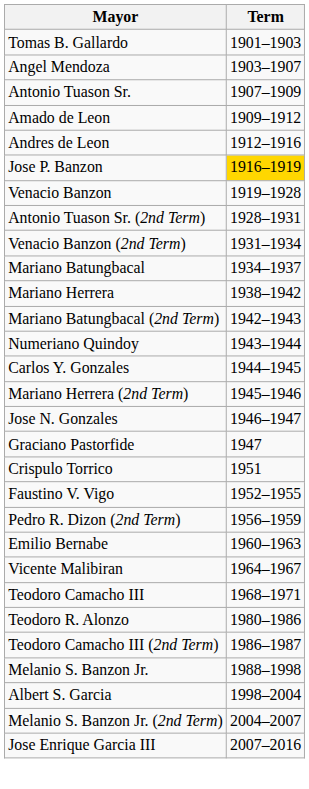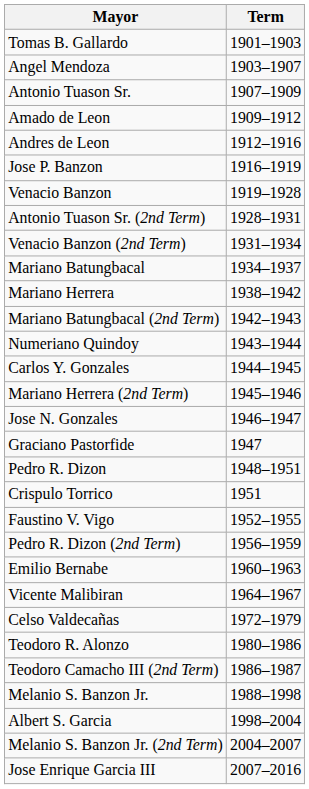 <table class="wikitable">
 <tr>
 <th>Mayor</th>
 <th>Term</th>
 </tr>
 <tr>
 <td>Tomas B. Gallardo</td>
 <td>1901–1903</td>
 </tr>
 <tr>
 <td>Angel Mendoza</td>
 <td>1903–1907</td>
 </tr>
 <tr>
 <td>Antonio Tuason Sr.</td>
 <td>1907–1909</td>
 </tr>
 <tr>
 <td>Amado de Leon</td>
 <td>1909–1912</td>
 </tr>
 <tr>
 <td>Andres de Leon</td>
 <td>1912–1916</td>
 </tr>
 <tr>
 <td>Jose P. Banzon</td>
-<td style="background: gold;">1916–1919</td>
+<td>1916–1919</td>
 </tr>
 <tr>
 <td>Venacio Banzon</td>
 <td>1919–1928</td>
 </tr>
 <tr>
 <td>Antonio Tuason Sr. (<em>2nd Term</em>)</td>
 <td>1928–1931</td>
 </tr>
 <tr>
 <td>Venacio Banzon (<em>2nd Term</em>)</td>
 <td>1931–1934</td>
 </tr>
 <tr>
 <td>Mariano Batungbacal</td>
 <td>1934–1937</td>
 </tr>
 <tr>
 <td>Mariano Herrera</td>
 <td>1938–1942</td>
 </tr>
 <tr>
 <td>Mariano Batungbacal (<em>2nd Term</em>)</td>
 <td>1942–1943</td>
 </tr>
 <tr>
 <td>Numeriano Quindoy</td>
 <td>1943–1944</td>
 </tr>
 <tr>
 <td>Carlos Y. Gonzales</td>
 <td>1944–1945</td>
 </tr>
 <tr>
 <td>Mariano Herrera (<em>2nd Term</em>)</td>
 <td>1945–1946</td>
 </tr>
 <tr>
 <td>Jose N. Gonzales</td>
 <td>1946–1947</td>
 </tr>
 <tr>
 <td>Graciano Pastorfide</td>
 <td>1947</td>
 </tr>
 <tr>
+<td>Pedro R. Dizon</td>
+<td>1948–1951</td>
+</tr>
+<tr>
 <td>Crispulo Torrico</td>
 <td>1951</td>
 </tr>
 <tr>
 <td>Faustino V. Vigo</td>
 <td>1952–1955</td>
 </tr>
 <tr>
 <td>Pedro R. Dizon (<em>2nd Term</em>)</td>
 <td>1956–1959</td>
 </tr>
 <tr>
 <td>Emilio Bernabe</td>
 <td>1960–1963</td>
 </tr>
 <tr>
 <td>Vicente Malibiran</td>
 <td>1964–1967</td>
 </tr>
 <tr>
-<td>Teodoro Camacho III</td>
-<td>1968–1971</td>
+<td>Celso Valdecañas</td>
+<td>1972–1979</td>
 </tr>
 <tr>
 <td>Teodoro R. Alonzo</td>
 <td>1980–1986</td>
 </tr>
 <tr>
 <td>Teodoro Camacho III (<em>2nd Term</em>)</td>
 <td>1986–1987</td>
 </tr>
 <tr>
 <td>Melanio S. Banzon Jr.</td>
 <td>1988–1998</td>
 </tr>
 <tr>
 <td>Albert S. Garcia</td>
 <td>1998–2004</td>
 </tr>
 <tr>
 <td>Melanio S. Banzon Jr. (<em>2nd Term</em>)</td>
 <td>2004–2007</td>
 </tr>
 <tr>
 <td>Jose Enrique Garcia III</td>
 <td>2007–2016</td>
 </tr>
 </table>
